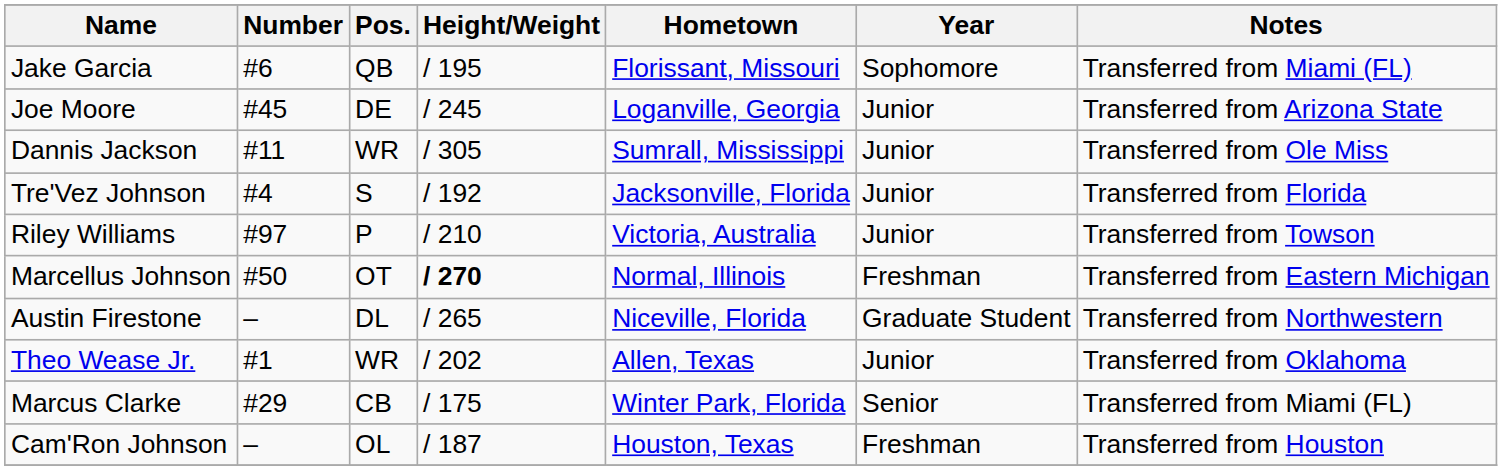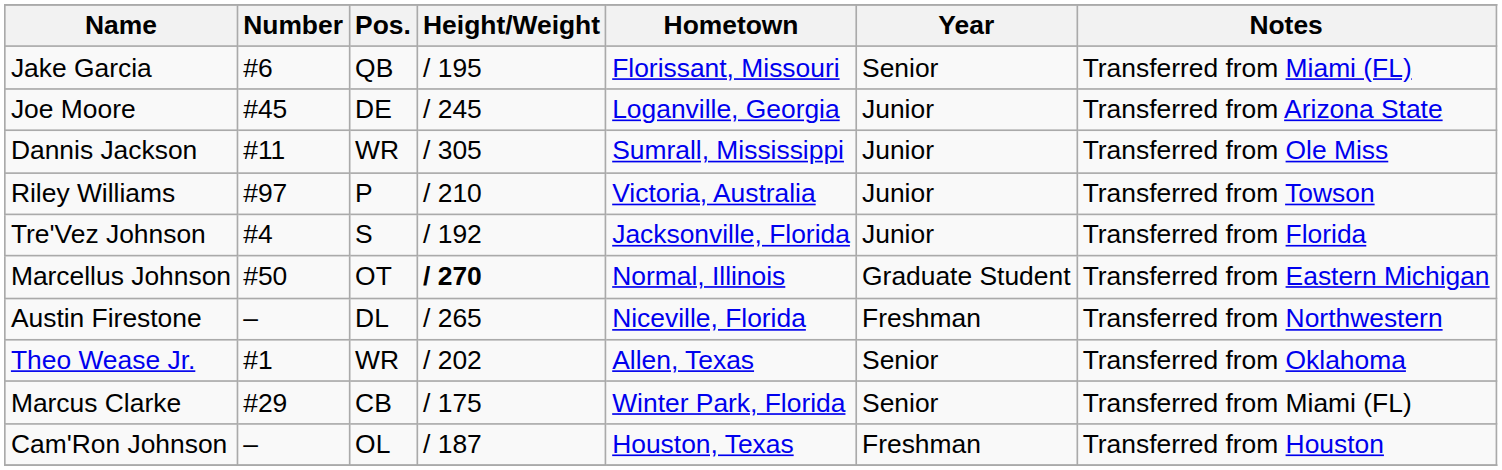 <table class="wikitable sortable collapsible">
 <tr>
 </tr>
 <tr>
 <th>Name</th>
 <th>Number</th>
 <th>Pos.</th>
 <th>Height/Weight</th>
 <th>Hometown</th>
 <th>Year</th>
 <th class="unsortable">Notes</th>
 </tr>
 <tr>
 <td>Jake Garcia</td>
 <td>#6</td>
 <td>QB</td>
 <td>/ 195</td>
 <td><a href='#'>Florissant, Missouri</a></td>
-<td>Sophomore</td>
+<td>Senior</td>
 <td>Transferred from <a href='#'>Miami (FL)</a></td>
 </tr>
 <tr>
 <td>Joe Moore</td>
 <td>#45</td>
 <td>DE</td>
 <td>/ 245</td>
 <td><a href='#'>Loganville, Georgia</a></td>
 <td>Junior</td>
 <td>Transferred from <a href='#'>Arizona State</a></td>
 </tr>
 <tr>
 <td>Dannis Jackson</td>
 <td>#11</td>
 <td>WR</td>
 <td>/ 305</td>
 <td><a href='#'>Sumrall, Mississippi</a></td>
 <td>Junior</td>
 <td>Transferred from <a href='#'>Ole Miss</a></td>
 </tr>
 <tr>
+<td>Riley Williams</td>
+<td>#97</td>
+<td>P</td>
+<td>/ 210</td>
+<td><a href='#'>Victoria, Australia</a></td>
+<td>Junior</td>
+<td>Transferred from <a href='#'>Towson</a></td>
+</tr>
+<tr>
 <td>Tre'Vez Johnson</td>
 <td>#4</td>
 <td>S</td>
 <td>/ 192</td>
 <td><a href='#'>Jacksonville, Florida</a></td>
 <td>Junior</td>
 <td>Transferred from <a href='#'>Florida</a></td>
 </tr>
 <tr>
-<td>Riley Williams</td>
-<td>#97</td>
-<td>P</td>
-<td>/ 210</td>
-<td><a href='#'>Victoria, Australia</a></td>
-<td>Junior</td>
-<td>Transferred from <a href='#'>Towson</a></td>
-</tr>
-<tr>
 <td>Marcellus Johnson</td>
 <td>#50</td>
 <td>OT</td>
 <td><strong>/ 270</strong></td>
 <td><a href='#'>Normal, Illinois</a></td>
-<td>Freshman</td>
+<td>Graduate Student</td>
 <td>Transferred from <a href='#'>Eastern Michigan</a></td>
 </tr>
 <tr>
 <td>Austin Firestone</td>
 <td>–</td>
 <td>DL</td>
 <td>/ 265</td>
 <td><a href='#'>Niceville, Florida</a></td>
-<td>Graduate Student</td>
+<td>Freshman</td>
 <td>Transferred from <a href='#'>Northwestern</a></td>
 </tr>
 <tr>
 <td><a href='#'>Theo Wease Jr.</a></td>
 <td>#1</td>
 <td>WR</td>
 <td>/ 202</td>
 <td><a href='#'>Allen, Texas</a></td>
-<td>Junior</td>
+<td>Senior</td>
 <td>Transferred from <a href='#'>Oklahoma</a></td>
 </tr>
 <tr>
 <td>Marcus Clarke</td>
 <td>#29</td>
 <td>CB</td>
 <td>/ 175</td>
 <td><a href='#'>Winter Park, Florida</a></td>
 <td>Senior</td>
 <td>Transferred from Miami (FL)</td>
 </tr>
 <tr>
 <td>Cam'Ron Johnson</td>
 <td>–</td>
 <td>OL</td>
 <td>/ 187</td>
 <td><a href='#'>Houston, Texas</a></td>
 <td>Freshman</td>
 <td>Transferred from <a href='#'>Houston</a></td>
 </tr>
 <tr>
 </tr>
 </table>
